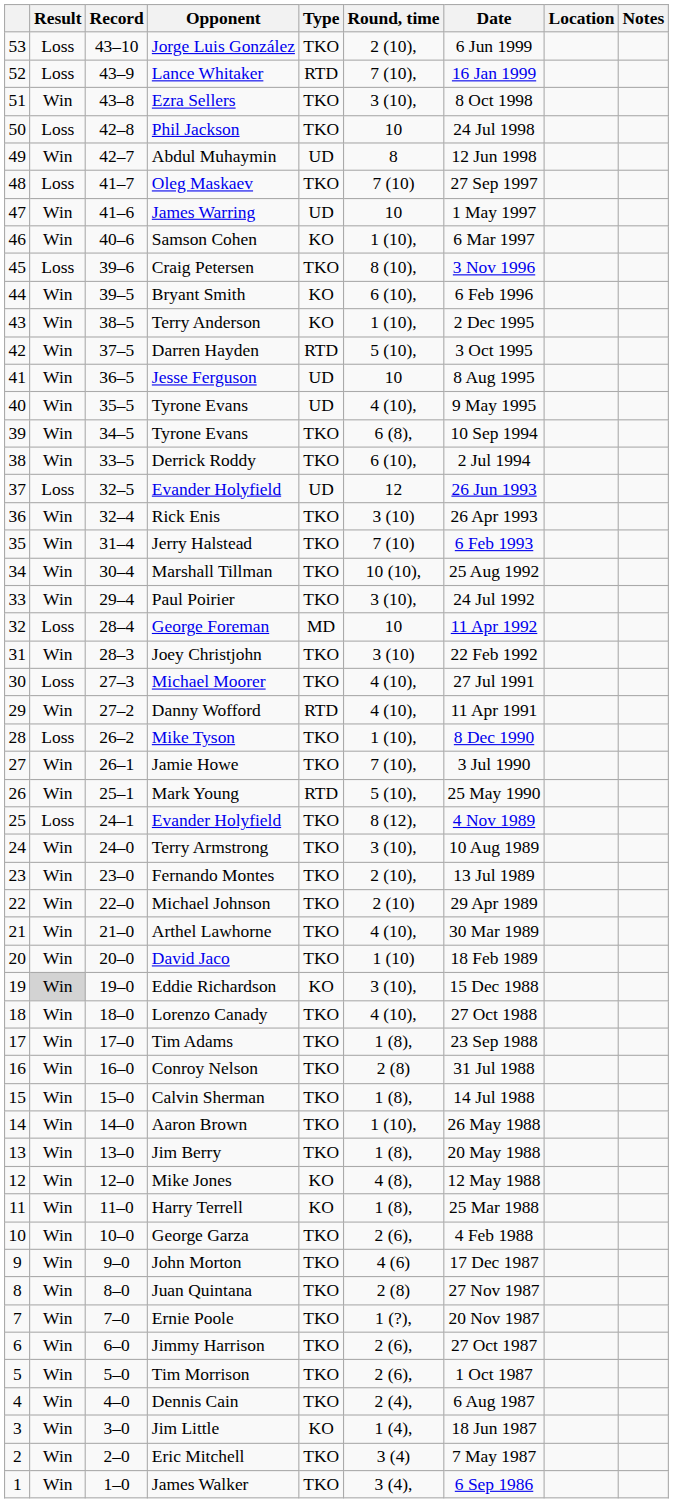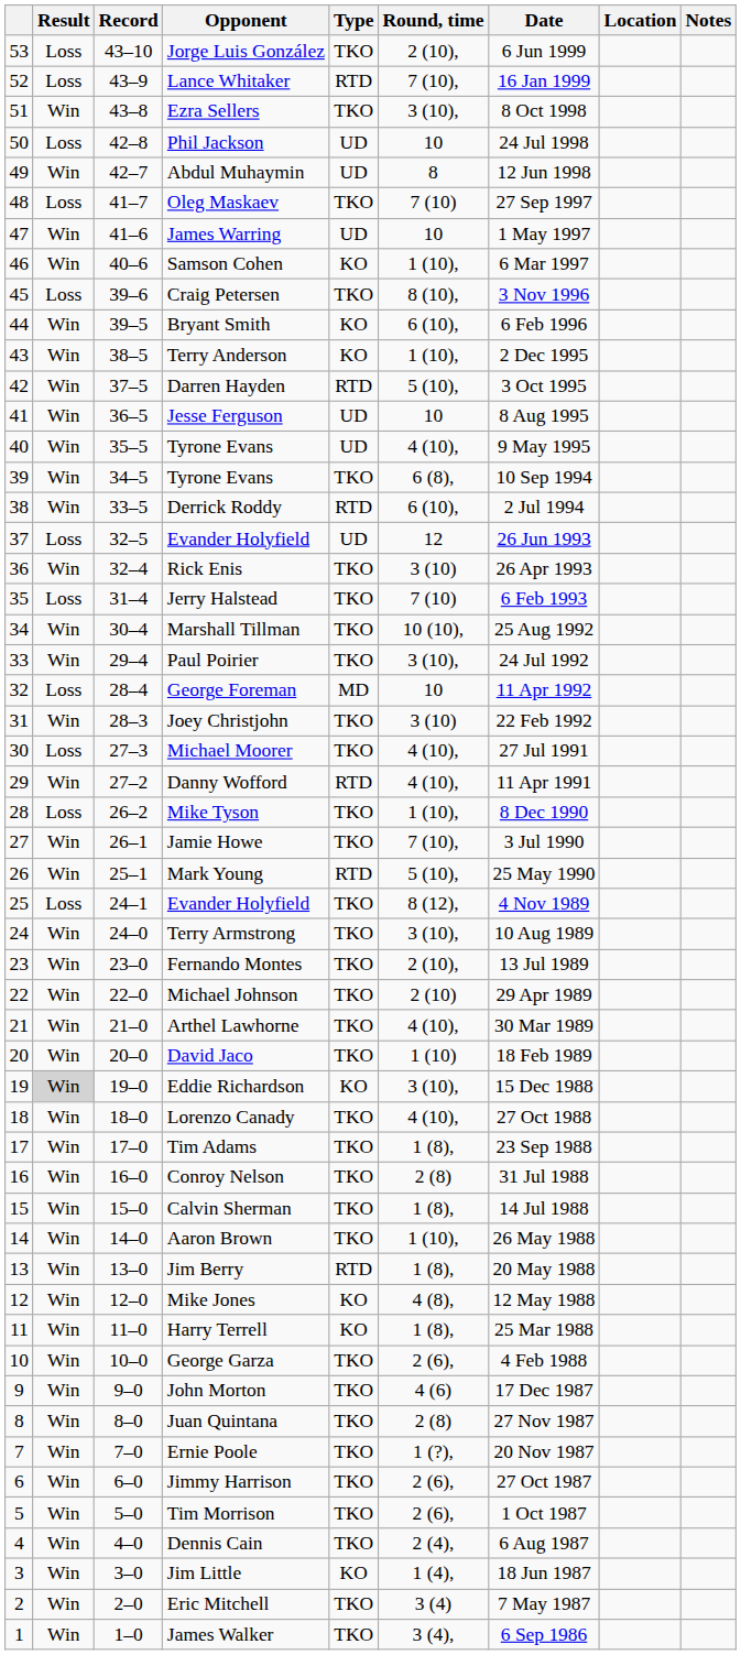 <table class="wikitable" style="text-align:center">
 <tr>
 <th></th>
 <th>Result</th>
 <th>Record</th>
 <th>Opponent</th>
 <th>Type</th>
 <th>Round, time</th>
 <th>Date</th>
 <th>Location</th>
 <th>Notes</th>
 </tr>
 <tr align=center>
 <td>53</td>
 <td>Loss</td>
 <td>43–10</td>
 <td align=left> <a href='#'>Jorge Luis González</a></td>
 <td>TKO</td>
 <td>2 (10), </td>
 <td>6 Jun 1999</td>
 <td align=left> </td>
 <td align=left></td>
 </tr>
 <tr>
 <td>52</td>
 <td>Loss</td>
 <td>43–9</td>
 <td align=left> <a href='#'>Lance Whitaker</a></td>
 <td>RTD</td>
 <td>7 (10), </td>
 <td><a href='#'>16 Jan 1999</a></td>
 <td align=left> </td>
 <td align=left></td>
 </tr>
 <tr>
 <td>51</td>
 <td>Win</td>
 <td>43–8</td>
 <td align=left> <a href='#'>Ezra Sellers</a></td>
 <td>TKO</td>
 <td>3 (10), </td>
 <td>8 Oct 1998</td>
 <td align=left> </td>
 <td align=left></td>
 </tr>
 <tr>
 <td>50</td>
 <td>Loss</td>
 <td>42–8</td>
 <td align=left> <a href='#'>Phil Jackson</a></td>
-<td>TKO</td>
+<td>UD</td>
 <td>10</td>
 <td>24 Jul 1998</td>
 <td align=left> </td>
 <td align=left></td>
 </tr>
 <tr>
 <td>49</td>
 <td>Win</td>
 <td>42–7</td>
 <td align=left> Abdul Muhaymin</td>
 <td>UD</td>
 <td>8</td>
 <td>12 Jun 1998</td>
 <td align=left> </td>
 <td align=left></td>
 </tr>
 <tr>
 <td>48</td>
 <td>Loss</td>
 <td>41–7</td>
 <td align=left> <a href='#'>Oleg Maskaev</a></td>
 <td>TKO</td>
 <td>7 (10)</td>
 <td>27 Sep 1997</td>
 <td align=left> </td>
 <td align=left></td>
 </tr>
 <tr>
 <td>47</td>
 <td>Win</td>
 <td>41–6</td>
 <td align=left> <a href='#'>James Warring</a></td>
 <td>UD</td>
 <td>10</td>
 <td>1 May 1997</td>
 <td align=left> </td>
 <td align=left></td>
 </tr>
 <tr>
 <td>46</td>
 <td>Win</td>
 <td>40–6</td>
 <td align=left> Samson Cohen</td>
 <td>KO</td>
 <td>1 (10), </td>
 <td>6 Mar 1997</td>
 <td align=left> </td>
 <td></td>
 </tr>
 <tr>
 <td>45</td>
 <td>Loss</td>
 <td>39–6</td>
 <td align=left> Craig Petersen</td>
 <td>TKO</td>
 <td>8 (10), </td>
 <td><a href='#'>3 Nov 1996</a></td>
 <td align=left> </td>
 <td></td>
 </tr>
 <tr>
 <td>44</td>
 <td>Win</td>
 <td>39–5</td>
 <td align=left> Bryant Smith</td>
 <td>KO</td>
 <td>6 (10), </td>
 <td>6 Feb 1996</td>
 <td align=left> </td>
 <td></td>
 </tr>
 <tr>
 <td>43</td>
 <td>Win</td>
 <td>38–5</td>
 <td align=left> Terry Anderson</td>
 <td>KO</td>
 <td>1 (10), </td>
 <td>2 Dec 1995</td>
 <td align=left> </td>
 <td></td>
 </tr>
 <tr>
 <td>42</td>
 <td>Win</td>
 <td>37–5</td>
 <td align=left> Darren Hayden</td>
 <td>RTD</td>
 <td>5 (10), </td>
 <td>3 Oct 1995</td>
 <td align=left> </td>
 <td align=left></td>
 </tr>
 <tr>
 <td>41</td>
 <td>Win</td>
 <td>36–5</td>
 <td align=left> <a href='#'>Jesse Ferguson</a></td>
 <td>UD</td>
 <td>10</td>
 <td>8 Aug 1995</td>
 <td align=left> </td>
 <td></td>
 </tr>
 <tr>
 <td>40</td>
 <td>Win</td>
 <td>35–5</td>
 <td align=left> Tyrone Evans</td>
 <td>UD</td>
 <td>4 (10), </td>
 <td>9 May 1995</td>
 <td align=left> </td>
 <td></td>
 </tr>
 <tr>
 <td>39</td>
 <td>Win</td>
 <td>34–5</td>
 <td align=left> Tyrone Evans</td>
 <td>TKO</td>
 <td>6 (8), </td>
 <td>10 Sep 1994</td>
 <td align=left> </td>
 <td></td>
 </tr>
 <tr>
 <td>38</td>
 <td>Win</td>
 <td>33–5</td>
 <td align=left> Derrick Roddy</td>
-<td>TKO</td>
+<td>RTD</td>
 <td>6 (10), </td>
 <td>2 Jul 1994</td>
 <td align=left> </td>
 <td align=left></td>
 </tr>
 <tr>
 <td>37</td>
 <td>Loss</td>
 <td>32–5</td>
 <td align=left> <a href='#'>Evander Holyfield</a></td>
 <td>UD</td>
 <td>12</td>
 <td><a href='#'>26 Jun 1993</a></td>
 <td align=left> </td>
 <td align=left></td>
 </tr>
 <tr>
 <td>36</td>
 <td>Win</td>
 <td>32–4</td>
 <td align=left> Rick Enis</td>
 <td>TKO</td>
 <td>3 (10)</td>
 <td>26 Apr 1993</td>
 <td align=left> </td>
 <td align=left></td>
 </tr>
 <tr>
 <td>35</td>
-<td>Win</td>
+<td>Loss</td>
 <td>31–4</td>
 <td align=left> Jerry Halstead</td>
 <td>TKO</td>
 <td>7 (10)</td>
 <td><a href='#'>6 Feb 1993</a></td>
 <td align=left> </td>
 <td align=left></td>
 </tr>
 <tr>
 <td>34</td>
 <td>Win</td>
 <td>30–4</td>
 <td align=left> Marshall Tillman</td>
 <td>TKO</td>
 <td>10 (10), </td>
 <td>25 Aug 1992</td>
 <td align=left> </td>
 <td></td>
 </tr>
 <tr>
 <td>33</td>
 <td>Win</td>
 <td>29–4</td>
 <td align=left> Paul Poirier</td>
 <td>TKO</td>
 <td>3 (10), </td>
 <td>24 Jul 1992</td>
 <td align=left> </td>
 <td></td>
 </tr>
 <tr>
 <td>32</td>
 <td>Loss</td>
 <td>28–4</td>
 <td align=left> <a href='#'>George Foreman</a></td>
 <td>MD</td>
 <td>10</td>
 <td><a href='#'>11 Apr 1992</a></td>
 <td align=left> </td>
 <td></td>
 </tr>
 <tr>
 <td>31</td>
 <td>Win</td>
 <td>28–3</td>
 <td align=left> Joey Christjohn</td>
 <td>TKO</td>
 <td>3 (10)</td>
 <td>22 Feb 1992</td>
 <td align=left> </td>
 <td align=left></td>
 </tr>
 <tr>
 <td>30</td>
 <td>Loss</td>
 <td>27–3</td>
 <td align=left> <a href='#'>Michael Moorer</a></td>
 <td>TKO</td>
 <td>4 (10), </td>
 <td>27 Jul 1991</td>
 <td align=left> </td>
 <td align=left></td>
 </tr>
 <tr>
 <td>29</td>
 <td>Win</td>
 <td>27–2</td>
 <td align=left> Danny Wofford</td>
 <td>RTD</td>
 <td>4 (10), </td>
 <td>11 Apr 1991</td>
 <td align=left> </td>
 <td></td>
 </tr>
 <tr>
 <td>28</td>
 <td>Loss</td>
 <td>26–2</td>
 <td align=left> <a href='#'>Mike Tyson</a></td>
 <td>TKO</td>
 <td>1 (10), </td>
 <td><a href='#'>8 Dec 1990</a></td>
 <td align=left> </td>
 <td></td>
 </tr>
 <tr>
 <td>27</td>
 <td>Win</td>
 <td>26–1</td>
 <td align=left> Jamie Howe</td>
 <td>TKO</td>
 <td>7 (10), </td>
 <td>3 Jul 1990</td>
 <td align=left> </td>
 <td align=left></td>
 </tr>
 <tr>
 <td>26</td>
 <td>Win</td>
 <td>25–1</td>
 <td align=left> Mark Young</td>
 <td>RTD</td>
 <td>5 (10), </td>
 <td>25 May 1990</td>
 <td align=left> </td>
 <td align=left></td>
 </tr>
 <tr>
 <td>25</td>
 <td>Loss</td>
 <td>24–1</td>
 <td align=left> <a href='#'>Evander Holyfield</a></td>
 <td>TKO</td>
 <td>8 (12), </td>
 <td><a href='#'>4 Nov 1989</a></td>
 <td align=left> </td>
 <td align=left></td>
 </tr>
 <tr>
 <td>24</td>
 <td>Win</td>
 <td>24–0</td>
 <td align=left> Terry Armstrong</td>
 <td>TKO</td>
 <td>3 (10), </td>
 <td>10 Aug 1989</td>
 <td align=left> </td>
 <td></td>
 </tr>
 <tr>
 <td>23</td>
 <td>Win</td>
 <td>23–0</td>
 <td align=left> Fernando Montes</td>
 <td>TKO</td>
 <td>2 (10), </td>
 <td>13 Jul 1989</td>
 <td align=left> </td>
 <td align=left></td>
 </tr>
 <tr>
 <td>22</td>
 <td>Win</td>
 <td>22–0</td>
 <td align=left> Michael Johnson</td>
 <td>TKO</td>
 <td>2 (10)</td>
 <td>29 Apr 1989</td>
 <td align=left> </td>
 <td align=left></td>
 </tr>
 <tr>
 <td>21</td>
 <td>Win</td>
 <td>21–0</td>
 <td align=left> Arthel Lawhorne</td>
 <td>TKO</td>
 <td>4 (10), </td>
 <td>30 Mar 1989</td>
 <td align=left> </td>
 <td align=left></td>
 </tr>
 <tr>
 <td>20</td>
 <td>Win</td>
 <td>20–0</td>
 <td align=left> <a href='#'>David Jaco</a></td>
 <td>TKO</td>
 <td>1 (10)</td>
 <td>18 Feb 1989</td>
 <td align=left> </td>
 <td align=left></td>
 </tr>
 <tr>
 <td>19</td>
 <td style="background: lightgrey;">Win</td>
 <td>19–0</td>
 <td align=left> Eddie Richardson</td>
 <td>KO</td>
 <td>3 (10), </td>
 <td>15 Dec 1988</td>
 <td align=left> </td>
 <td align=left></td>
 </tr>
 <tr>
 <td>18</td>
 <td>Win</td>
 <td>18–0</td>
 <td align=left> Lorenzo Canady</td>
 <td>TKO</td>
 <td>4 (10), </td>
 <td>27 Oct 1988</td>
 <td align=left> </td>
 <td></td>
 </tr>
 <tr>
 <td>17</td>
 <td>Win</td>
 <td>17–0</td>
 <td align=left> Tim Adams</td>
 <td>TKO</td>
 <td>1 (8), </td>
 <td>23 Sep 1988</td>
 <td align=left> </td>
 <td align=left></td>
 </tr>
 <tr>
 <td>16</td>
 <td>Win</td>
 <td>16–0</td>
 <td align=left> Conroy Nelson</td>
 <td>TKO</td>
 <td>2 (8)</td>
 <td>31 Jul 1988</td>
 <td align=left> </td>
 <td align=left></td>
 </tr>
 <tr>
 <td>15</td>
 <td>Win</td>
 <td>15–0</td>
 <td align=left> Calvin Sherman</td>
 <td>TKO</td>
 <td>1 (8), </td>
 <td>14 Jul 1988</td>
 <td align=left> </td>
 <td align=left></td>
 </tr>
 <tr>
 <td>14</td>
 <td>Win</td>
 <td>14–0</td>
 <td align=left> Aaron Brown</td>
 <td>TKO</td>
 <td>1 (10), </td>
 <td>26 May 1988</td>
 <td align=left> </td>
 <td align=left></td>
 </tr>
 <tr>
 <td>13</td>
 <td>Win</td>
 <td>13–0</td>
 <td align=left> Jim Berry</td>
-<td>TKO</td>
+<td>RTD</td>
 <td>1 (8), </td>
 <td>20 May 1988</td>
 <td align=left> </td>
 <td align=left></td>
 </tr>
 <tr>
 <td>12</td>
 <td>Win</td>
 <td>12–0</td>
 <td align=left> Mike Jones</td>
 <td>KO</td>
 <td>4 (8), </td>
 <td>12 May 1988</td>
 <td align=left> </td>
 <td align=left></td>
 </tr>
 <tr>
 <td>11</td>
 <td>Win</td>
 <td>11–0</td>
 <td align=left> Harry Terrell</td>
 <td>KO</td>
 <td>1 (8), </td>
 <td>25 Mar 1988</td>
 <td align=left> </td>
 <td align=left></td>
 </tr>
 <tr>
 <td>10</td>
 <td>Win</td>
 <td>10–0</td>
 <td align=left> George Garza</td>
 <td>TKO</td>
 <td>2 (6), </td>
 <td>4 Feb 1988</td>
 <td align=left> </td>
 <td align=left></td>
 </tr>
 <tr>
 <td>9</td>
 <td>Win</td>
 <td>9–0</td>
 <td align=left> John Morton</td>
 <td>TKO</td>
 <td>4 (6)</td>
 <td>17 Dec 1987</td>
 <td align=left> </td>
 <td align=left></td>
 </tr>
 <tr>
 <td>8</td>
 <td>Win</td>
 <td>8–0</td>
 <td align=left> Juan Quintana</td>
 <td>TKO</td>
 <td>2 (8)</td>
 <td>27 Nov 1987</td>
 <td align=left> </td>
 <td align=left></td>
 </tr>
 <tr>
 <td>7</td>
 <td>Win</td>
 <td>7–0</td>
 <td align=left> Ernie Poole</td>
 <td>TKO</td>
 <td>1 (?), </td>
 <td>20 Nov 1987</td>
 <td align=left> </td>
 <td align=left></td>
 </tr>
 <tr>
 <td>6</td>
 <td>Win</td>
 <td>6–0</td>
 <td align=left> Jimmy Harrison</td>
 <td>TKO</td>
 <td>2 (6), </td>
 <td>27 Oct 1987</td>
 <td align=left> </td>
 <td align=left></td>
 </tr>
 <tr>
 <td>5</td>
 <td>Win</td>
 <td>5–0</td>
 <td align=left> Tim Morrison</td>
 <td>TKO</td>
 <td>2 (6), </td>
 <td>1 Oct 1987</td>
 <td align=left> </td>
 <td align=left></td>
 </tr>
 <tr>
 <td>4</td>
 <td>Win</td>
 <td>4–0</td>
 <td align=left> Dennis Cain</td>
 <td>TKO</td>
 <td>2 (4), </td>
 <td>6 Aug 1987</td>
 <td align=left> </td>
 <td></td>
 </tr>
 <tr>
 <td>3</td>
 <td>Win</td>
 <td>3–0</td>
 <td align=left> Jim Little</td>
 <td>KO</td>
 <td>1 (4), </td>
 <td>18 Jun 1987</td>
 <td align=left> </td>
 <td align=left></td>
 </tr>
 <tr>
 <td>2</td>
 <td>Win</td>
 <td>2–0</td>
 <td align=left> Eric Mitchell</td>
 <td>TKO</td>
 <td>3 (4)</td>
 <td>7 May 1987</td>
 <td align=left> </td>
 <td align=left></td>
 </tr>
 <tr>
 <td>1</td>
 <td>Win</td>
 <td>1–0</td>
 <td align=left> James Walker</td>
 <td>TKO</td>
 <td>3 (4), </td>
 <td><a href='#'>6 Sep 1986</a></td>
 <td align=left> </td>
 <td align=left></td>
 </tr>
 </table>
